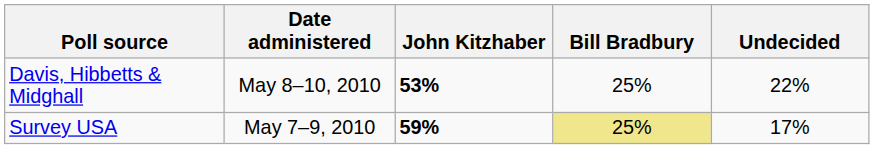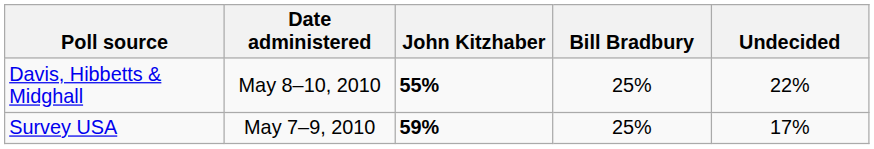 <table class="wikitable">
 <tr valign=bottom>
 <th style="width:170px;">Poll source</th>
 <th style="width:130px;">Date administered</th>
 <th style="width:120px;">John Kitzhaber</th>
 <th style="width:120px;">Bill Bradbury</th>
 <th style="width:120px;">Undecided</th>
 </tr>
 <tr>
 <td><a href='#'>Davis, Hibbetts & Midghall</a></td>
 <td align=center>May 8–10, 2010</td>
-<td><strong>53%</strong></td>
+<td><strong>55%</strong></td>
 <td align=center>25%</td>
 <td align=center>22%</td>
 </tr>
 <tr>
 <td><a href='#'>Survey USA</a></td>
 <td align=center>May 7–9, 2010</td>
 <td><strong>59%</strong></td>
-<td align=center style="background: khaki;">25%</td>
+<td align=center>25%</td>
 <td align=center>17%</td>
 </tr>
 </table>
